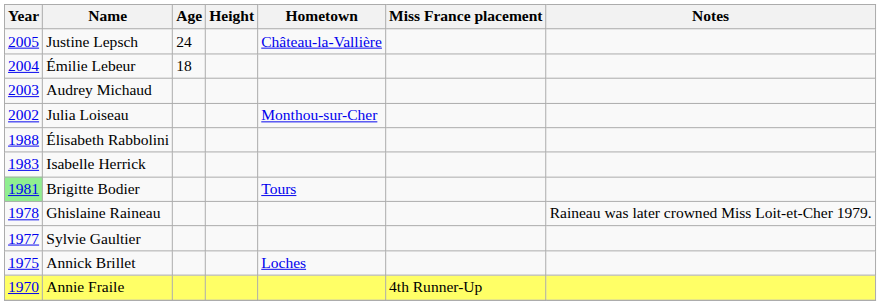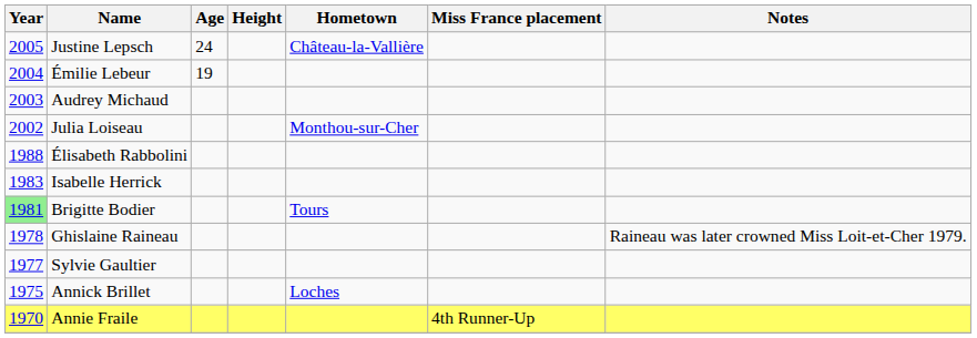 <table class="wikitable sortable">
 <tr>
 <th>Year</th>
 <th>Name</th>
 <th>Age</th>
 <th>Height</th>
 <th>Hometown</th>
 <th>Miss France placement</th>
 <th>Notes</th>
 </tr>
 <tr>
 <td><a href='#'>2005</a></td>
 <td>Justine Lepsch</td>
 <td>24</td>
 <td></td>
 <td><a href='#'>Château-la-Vallière</a></td>
 <td></td>
 <td></td>
 </tr>
 <tr>
 <td><a href='#'>2004</a></td>
 <td>Émilie Lebeur</td>
-<td>18</td>
+<td>19</td>
 <td></td>
 <td></td>
 <td></td>
 <td></td>
 </tr>
 <tr>
 <td><a href='#'>2003</a></td>
 <td>Audrey Michaud</td>
 <td></td>
 <td></td>
 <td></td>
 <td></td>
 <td></td>
 </tr>
 <tr>
 <td><a href='#'>2002</a></td>
 <td>Julia Loiseau</td>
 <td></td>
 <td></td>
 <td><a href='#'>Monthou-sur-Cher</a></td>
 <td></td>
 <td></td>
 </tr>
 <tr>
 <td><a href='#'>1988</a></td>
 <td>Élisabeth Rabbolini</td>
 <td></td>
 <td></td>
 <td></td>
 <td></td>
 <td></td>
 </tr>
 <tr>
 <td><a href='#'>1983</a></td>
 <td>Isabelle Herrick</td>
 <td></td>
 <td></td>
 <td></td>
 <td></td>
 <td></td>
 </tr>
 <tr>
 <td style="background: lightgreen;"><a href='#'>1981</a></td>
 <td>Brigitte Bodier</td>
 <td></td>
 <td></td>
 <td><a href='#'>Tours</a></td>
 <td></td>
 <td></td>
 </tr>
 <tr>
 <td><a href='#'>1978</a></td>
 <td>Ghislaine Raineau</td>
 <td></td>
 <td></td>
 <td></td>
 <td></td>
 <td>Raineau was later crowned Miss Loit-et-Cher 1979.</td>
 </tr>
 <tr>
 <td><a href='#'>1977</a></td>
 <td>Sylvie Gaultier</td>
 <td></td>
 <td></td>
 <td></td>
 <td></td>
 <td></td>
 </tr>
 <tr>
 <td><a href='#'>1975</a></td>
 <td>Annick Brillet</td>
 <td></td>
 <td></td>
 <td><a href='#'>Loches</a></td>
 <td></td>
 <td></td>
 </tr>
 <tr bgcolor=#FFFF66>
 <td><a href='#'>1970</a></td>
 <td>Annie Fraile</td>
 <td></td>
 <td></td>
 <td></td>
 <td>4th Runner-Up</td>
 <td></td>
 </tr>
 <tr>
 </tr>
 </table>
